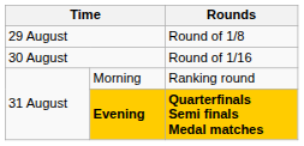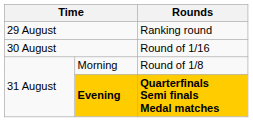 <table class="wikitable" style="width: 40%">
 <tr>
 <th colspan="2">Time</th>
 <th>Rounds</th>
 </tr>
 <tr>
 <td colspan="2">29 August</td>
-<td>Round of 1/8</td>
+<td>Ranking round</td>
 </tr>
 <tr>
 <td colspan="2">30 August</td>
 <td>Round of 1/16</td>
 </tr>
 <tr>
 <td rowspan="2">31  August</td>
 <td>Morning</td>
-<td>Ranking round</td>
+<td>Round of 1/8</td>
 </tr>
 <tr>
 <td bgcolor=ffcc00><strong>Evening</strong></td>
 <td bgcolor=ffcc00><strong>Quarterfinals<br>Semi finals<br>Medal matches</strong></td>
 </tr>
 </table>
